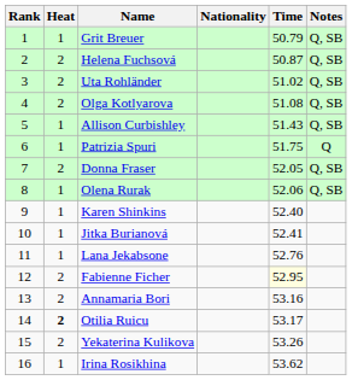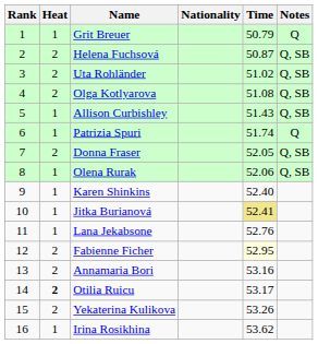 <table class="wikitable sortable" style="text-align:center">
 <tr>
 <th>Rank</th>
 <th>Heat</th>
 <th>Name</th>
 <th>Nationality</th>
 <th>Time</th>
 <th>Notes</th>
 </tr>
 <tr bgcolor=ccffcc>
 <td>1</td>
 <td>1</td>
 <td align=left><a href='#'>Grit Breuer</a></td>
 <td align=left></td>
 <td>50.79</td>
-<td>Q, SB</td>
+<td>Q</td>
 </tr>
 <tr bgcolor=ccffcc>
 <td>2</td>
 <td>2</td>
 <td align=left><a href='#'>Helena Fuchsová</a></td>
 <td align=left></td>
 <td>50.87</td>
 <td>Q, SB</td>
 </tr>
 <tr bgcolor=ccffcc>
 <td>3</td>
 <td>2</td>
 <td align=left><a href='#'>Uta Rohländer</a></td>
 <td align=left></td>
 <td>51.02</td>
 <td>Q, SB</td>
 </tr>
 <tr bgcolor=ccffcc>
 <td>4</td>
 <td>2</td>
 <td align=left><a href='#'>Olga Kotlyarova</a></td>
 <td align=left></td>
 <td>51.08</td>
 <td>Q, SB</td>
 </tr>
 <tr bgcolor=ccffcc>
 <td>5</td>
 <td>1</td>
 <td align=left><a href='#'>Allison Curbishley</a></td>
 <td align=left></td>
 <td>51.43</td>
 <td>Q, SB</td>
 </tr>
 <tr bgcolor=ccffcc>
 <td>6</td>
 <td>1</td>
 <td align=left><a href='#'>Patrizia Spuri</a></td>
 <td align=left></td>
-<td>51.75</td>
+<td>51.74</td>
 <td>Q</td>
 </tr>
 <tr bgcolor=ccffcc>
 <td>7</td>
 <td>2</td>
 <td align=left><a href='#'>Donna Fraser</a></td>
 <td align=left></td>
 <td>52.05</td>
 <td>Q, SB</td>
 </tr>
 <tr bgcolor=ccffcc>
 <td>8</td>
 <td>1</td>
 <td align=left><a href='#'>Olena Rurak</a></td>
 <td align=left></td>
 <td>52.06</td>
 <td>Q, SB</td>
 </tr>
 <tr>
 <td>9</td>
 <td>1</td>
 <td align=left><a href='#'>Karen Shinkins</a></td>
 <td align=left></td>
 <td>52.40</td>
 <td></td>
 </tr>
 <tr>
 <td>10</td>
 <td>1</td>
 <td align=left><a href='#'>Jitka Burianová</a></td>
 <td align=left></td>
-<td>52.41</td>
+<td style="background: khaki;">52.41</td>
 <td></td>
 </tr>
 <tr>
 <td>11</td>
 <td>1</td>
 <td align=left><a href='#'>Lana Jekabsone</a></td>
 <td align=left></td>
 <td>52.76</td>
 <td></td>
 </tr>
 <tr>
 <td>12</td>
 <td>2</td>
 <td align=left><a href='#'>Fabienne Ficher</a></td>
 <td align=left></td>
 <td style="background: lightyellow;">52.95</td>
 <td></td>
 </tr>
 <tr>
 <td>13</td>
 <td>2</td>
 <td align=left><a href='#'>Annamaria Bori</a></td>
 <td align=left></td>
 <td>53.16</td>
 <td></td>
 </tr>
 <tr>
 <td>14</td>
 <td><strong>2</strong></td>
 <td align=left><a href='#'>Otilia Ruicu</a></td>
 <td align=left></td>
 <td>53.17</td>
 <td></td>
 </tr>
 <tr>
 <td>15</td>
 <td>2</td>
 <td align=left><a href='#'>Yekaterina Kulikova</a></td>
 <td align=left></td>
 <td>53.26</td>
 <td></td>
 </tr>
 <tr>
 <td>16</td>
 <td>1</td>
 <td align=left><a href='#'>Irina Rosikhina</a></td>
 <td align=left></td>
 <td>53.62</td>
 <td></td>
 </tr>
 </table>
